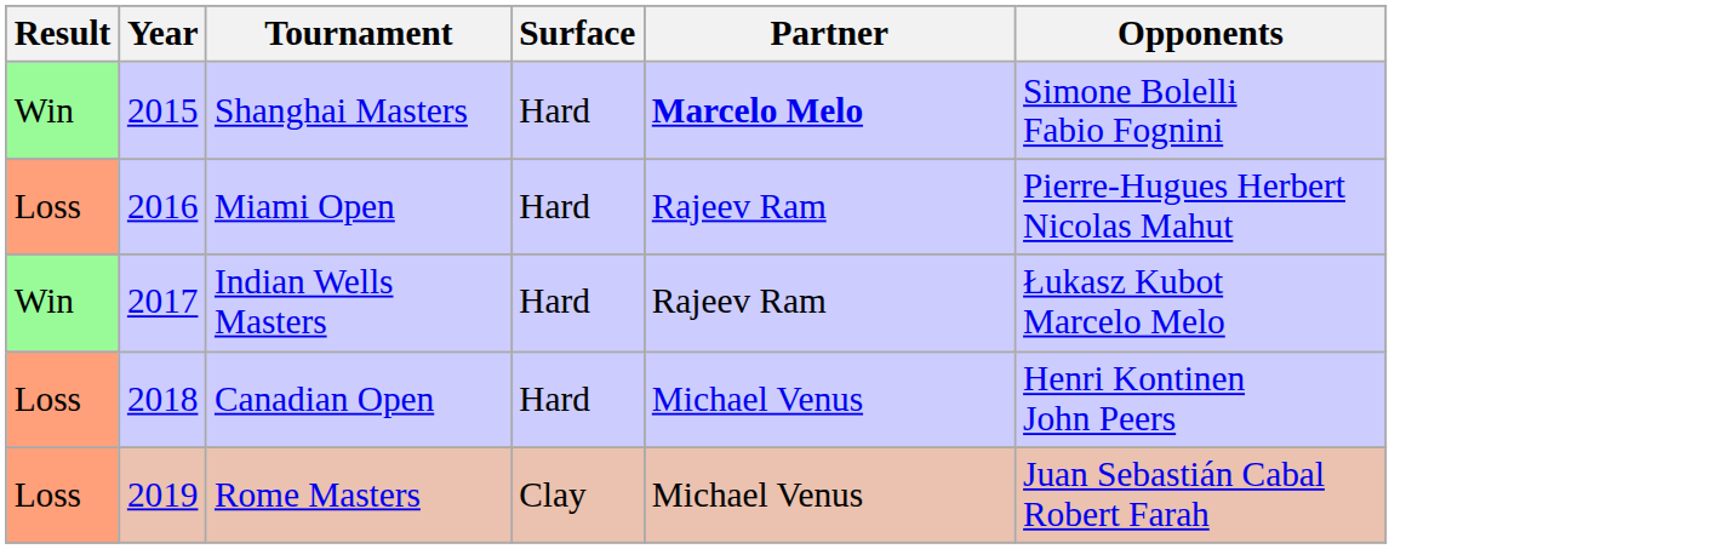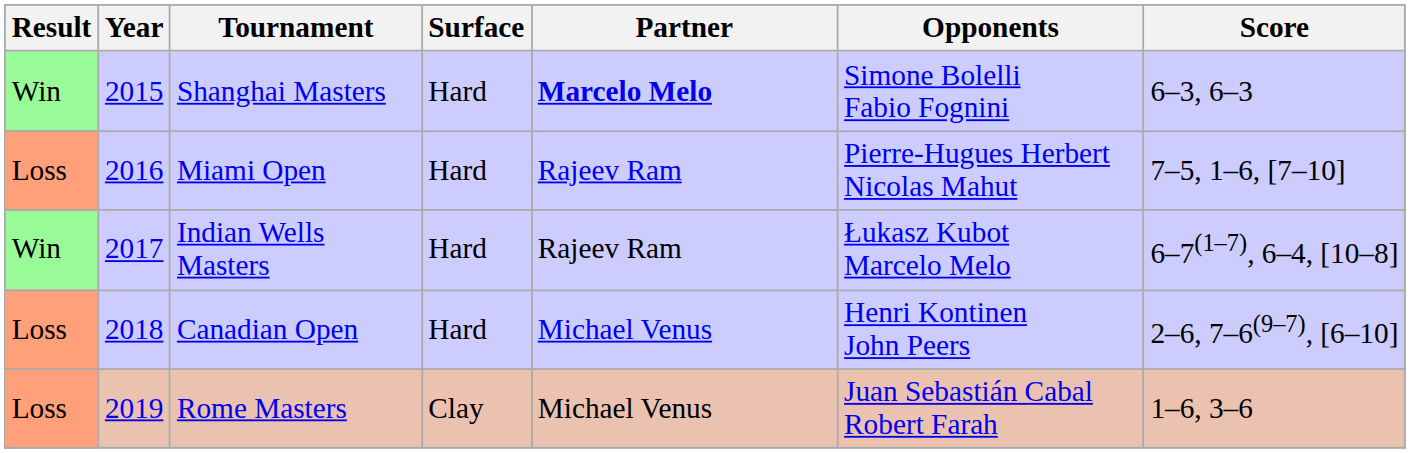 <table class="sortable wikitable">
 <tr>
 <th>Result</th>
 <th>Year</th>
 <th style="width:130px">Tournament</th>
 <th>Surface</th>
 <th style="width:160px">Partner</th>
 <th style="width:160px">Opponents</th>
+<th class="unsortable">Score</th>
 </tr>
 <tr bgcolor=CCCCFF>
 <td style="background:#98fb98;">Win</td>
 <td><a href='#'>2015</a></td>
 <td><a href='#'>Shanghai Masters</a></td>
 <td>Hard</td>
 <td><strong> <a href='#'>Marcelo Melo</a></strong></td>
 <td> <a href='#'>Simone Bolelli</a><br> <a href='#'>Fabio Fognini</a></td>
+<td>6–3, 6–3</td>
 </tr>
 <tr bgcolor=#CCCCFF>
 <td style="background:#ffa07a;">Loss</td>
 <td><a href='#'>2016</a></td>
 <td><a href='#'>Miami Open</a></td>
 <td>Hard</td>
 <td> <a href='#'>Rajeev Ram</a></td>
 <td> <a href='#'>Pierre-Hugues Herbert</a> <br>  <a href='#'>Nicolas Mahut</a></td>
+<td>7–5, 1–6, [7–10]</td>
 </tr>
 <tr bgcolor=#CCCCFF>
 <td style="background:#98fb98;">Win</td>
 <td><a href='#'>2017</a></td>
 <td><a href='#'>Indian Wells Masters</a></td>
 <td>Hard</td>
 <td> Rajeev Ram</td>
 <td> <a href='#'>Łukasz Kubot</a> <br> <a href='#'>Marcelo Melo</a></td>
+<td>6–7<sup>(1–7)</sup>, 6–4, [10–8]</td>
 </tr>
 <tr bgcolor=#CCCCFF>
 <td style="background:#ffa07a;">Loss</td>
 <td><a href='#'>2018</a></td>
 <td><a href='#'>Canadian Open</a></td>
 <td>Hard</td>
 <td> <a href='#'>Michael Venus</a></td>
 <td> <a href='#'>Henri Kontinen</a><br> <a href='#'>John Peers</a></td>
+<td>2–6, 7–6<sup>(9–7)</sup>, [6–10]</td>
 </tr>
 <tr bgcolor=#ebc2af>
 <td style="background:#ffa07a;">Loss</td>
 <td><a href='#'>2019</a></td>
 <td><a href='#'>Rome Masters</a></td>
 <td>Clay</td>
 <td> Michael Venus</td>
 <td> <a href='#'>Juan Sebastián Cabal</a><br> <a href='#'>Robert Farah</a></td>
+<td>1–6, 3–6</td>
 </tr>
 </table>
